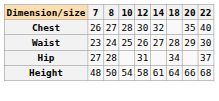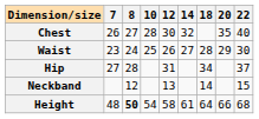 <table class="wikitable">
 <tr>
 <th style="background:#ffdead;">Dimension/size</th>
 <th>7</th>
 <th>8</th>
 <th>10</th>
 <th>12</th>
 <th>14</th>
 <th>18</th>
 <th>20</th>
 <th>22</th>
 </tr>
 <tr>
 <th>Chest</th>
 <td>26</td>
 <td>27</td>
 <td>28</td>
 <td>30</td>
 <td>32</td>
 <td></td>
 <td>35</td>
 <td>40</td>
 </tr>
 <tr>
 <th>Waist</th>
 <td>23</td>
 <td>24</td>
 <td>25</td>
 <td>26</td>
 <td>27</td>
 <td>28</td>
 <td>29</td>
 <td>30</td>
 </tr>
 <tr>
 <th>Hip</th>
 <td>27</td>
 <td>28</td>
 <td></td>
 <td>31</td>
 <td></td>
 <td>34</td>
 <td></td>
 <td>37</td>
 </tr>
 <tr>
+<th>Neckband</th>
+<td></td>
+<td>12</td>
+<td></td>
+<td>13</td>
+<td></td>
+<td>14</td>
+<td></td>
+<td>15</td>
+</tr>
+<tr>
 <th>Height</th>
 <td>48</td>
-<td>50</td>
+<td><strong>50</strong></td>
 <td>54</td>
 <td>58</td>
 <td>61</td>
 <td>64</td>
 <td>66</td>
 <td>68</td>
 </tr>
 </table>
